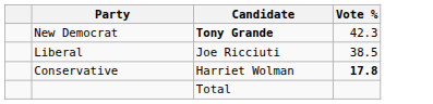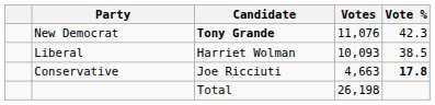 <table class="wikitable">
 <tr>
 <th></th>
 <th scope="col" width="175">Party</th>
 <th scope="col" width="150">Candidate</th>
+<th>Votes</th>
 <th>Vote %</th>
 </tr>
 <tr>
 <td>   </td>
 <td>New Democrat</td>
 <td><strong>Tony Grande</strong></td>
+<td align=right>11,076</td>
 <td align=right>42.3</td>
 </tr>
 <tr |>
 <td>   </td>
 <td>Liberal</td>
-<td>Joe Ricciuti</td>
+<td>Harriet Wolman</td>
+<td align=right>10,093</td>
 <td align=right>38.5</td>
 </tr>
 <tr |>
 <td>   </td>
 <td>Conservative</td>
-<td>Harriet Wolman</td>
+<td>Joe Ricciuti</td>
+<td align=right>4,663</td>
 <td align=right><strong>17.8<br></strong></td>
 </tr>
 <tr |>
 <td></td>
 <td></td>
 <td>Total</td>
+<td align=right>26,198</td>
 <td></td>
 </tr>
 </table>
